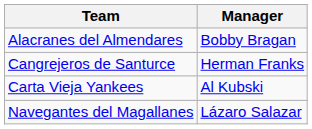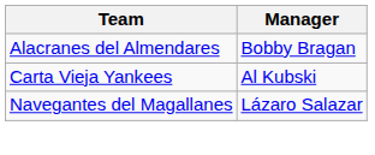 <table class="wikitable">
 <tr>
 <th>Team</th>
 <th>Manager</th>
 </tr>
 <tr>
 <td> <a href='#'>Alacranes del Almendares</a></td>
 <td> <a href='#'>Bobby Bragan</a></td>
 </tr>
 <tr>
-<td> <a href='#'>Cangrejeros de Santurce</a></td>
-<td> <a href='#'>Herman Franks</a></td>
-</tr>
-<tr>
 <td> <a href='#'>Carta Vieja Yankees</a></td>
 <td> <a href='#'>Al Kubski</a></td>
 </tr>
 <tr>
 <td> <a href='#'>Navegantes del Magallanes</a></td>
 <td> <a href='#'>Lázaro Salazar</a></td>
 </tr>
 </table>
